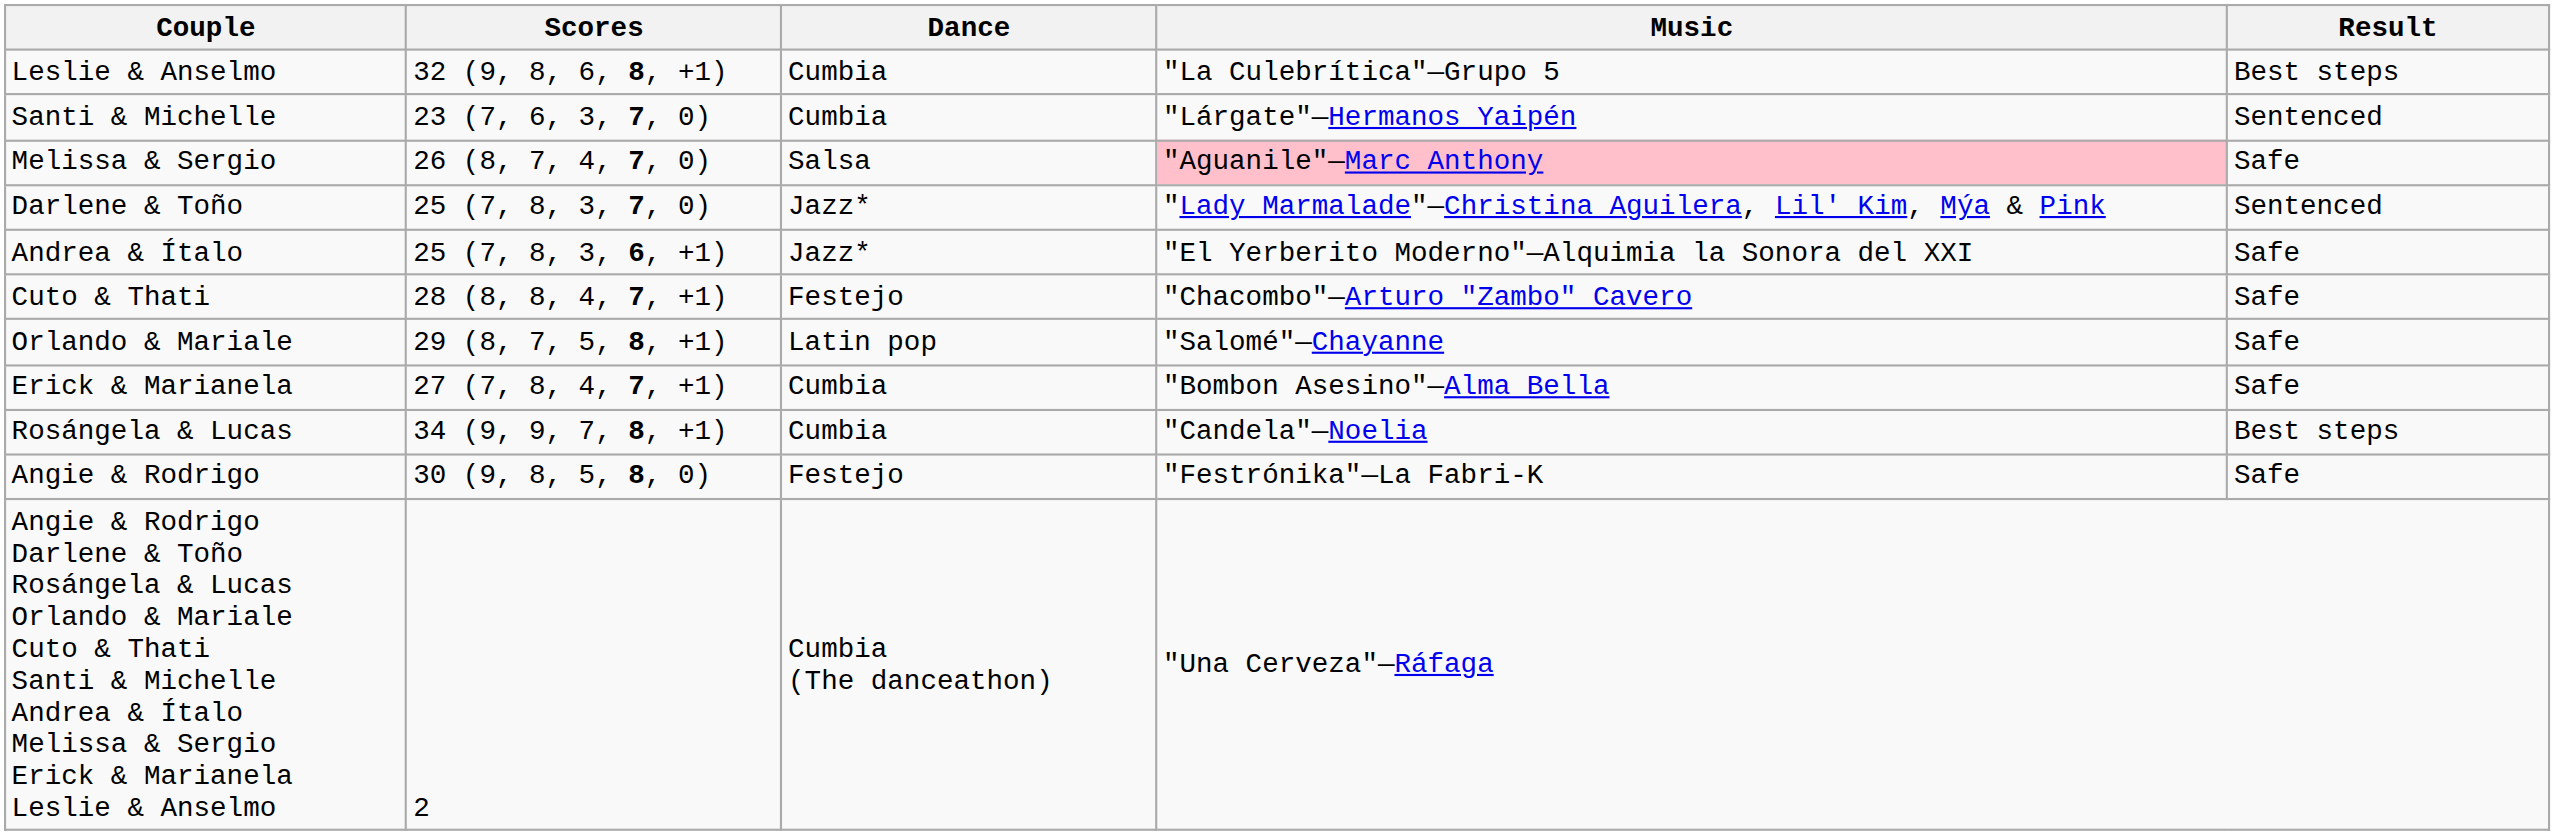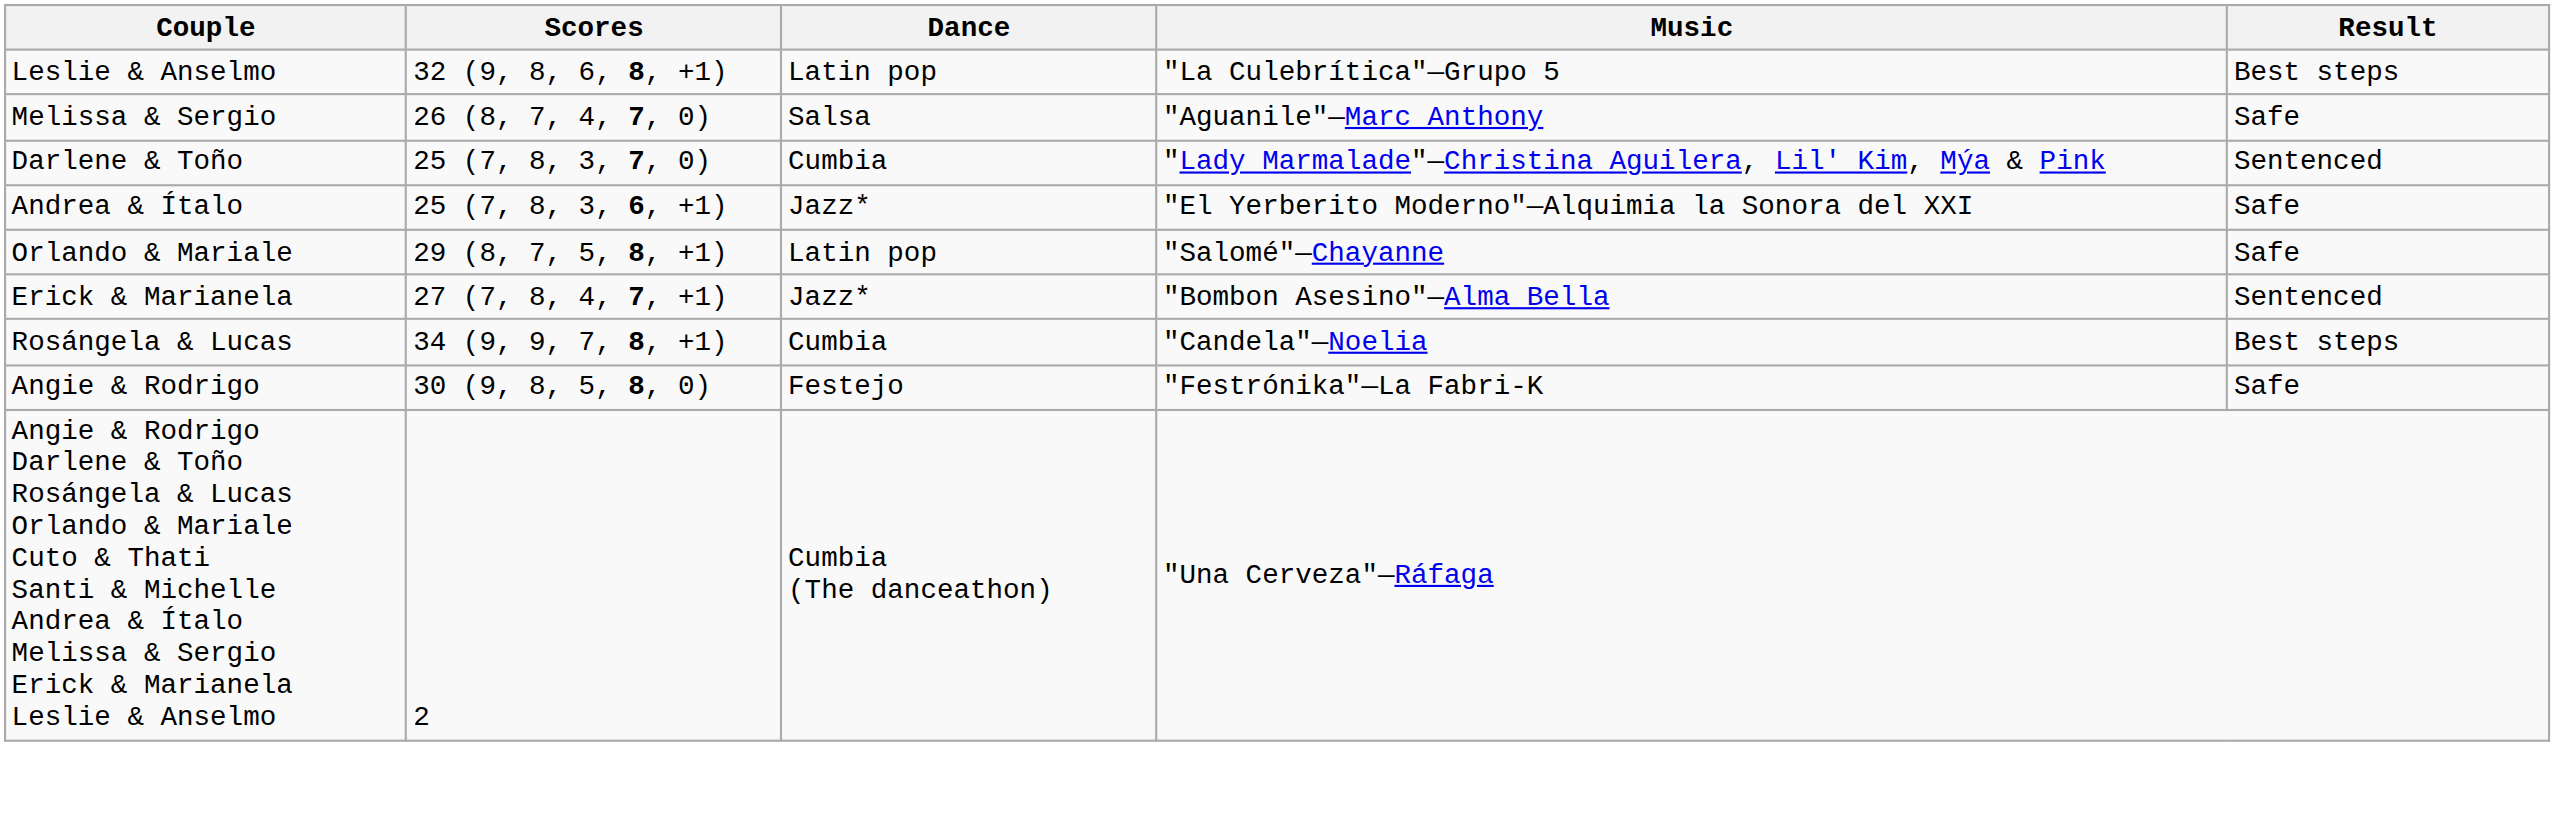 <table class="wikitable sortable" style="width:95%; white-space:nowrap">
 <tr>
 <th style="width:15%;">Couple</th>
 <th style="width:14%;">Scores</th>
 <th style="width:14%;">Dance</th>
 <th style="width:40%;">Music</th>
 <th style="width:12%;">Result</th>
 </tr>
 <tr>
 <td>Leslie & Anselmo</td>
 <td>32 (9, 8, 6, <strong>8</strong>, +1)</td>
-<td>Cumbia</td>
+<td>Latin pop</td>
 <td>"La Culebrítica"—Grupo 5</td>
 <td>Best steps</td>
-</tr>
-<tr>
-<td>Santi & Michelle</td>
-<td>23 (7, 6, 3, <strong>7</strong>, 0)</td>
-<td>Cumbia</td>
-<td>"Lárgate"—<a href='#'>Hermanos Yaipén</a></td>
-<td>Sentenced</td>
 </tr>
 <tr>
 <td>Melissa & Sergio</td>
 <td>26 (8, 7, 4, <strong>7</strong>, 0)</td>
 <td>Salsa</td>
-<td style="background: pink;">"Aguanile"—<a href='#'>Marc Anthony</a></td>
+<td>"Aguanile"—<a href='#'>Marc Anthony</a></td>
 <td>Safe</td>
 </tr>
 <tr>
 <td>Darlene & Toño</td>
 <td>25 (7, 8, 3, <strong>7</strong>, 0)</td>
-<td>Jazz*</td>
+<td>Cumbia</td>
 <td>"<a href='#'>Lady Marmalade</a>"—<a href='#'>Christina Aguilera</a>, <a href='#'>Lil' Kim</a>, <a href='#'>Mýa</a> & <a href='#'>Pink</a></td>
 <td>Sentenced</td>
 </tr>
 <tr>
 <td>Andrea & Ítalo</td>
 <td>25 (7, 8, 3, <strong>6</strong>, +1)</td>
 <td>Jazz*</td>
 <td>"El Yerberito Moderno"—Alquimia la Sonora del XXI</td>
-<td>Safe</td>
-</tr>
-<tr>
-<td>Cuto & Thati</td>
-<td>28 (8, 8, 4, <strong>7</strong>, +1)</td>
-<td>Festejo</td>
-<td>"Chacombo"—<a href='#'>Arturo "Zambo" Cavero</a></td>
 <td>Safe</td>
 </tr>
 <tr>
 <td>Orlando & Mariale</td>
 <td>29 (8, 7, 5, <strong>8</strong>, +1)</td>
 <td>Latin pop</td>
 <td>"Salomé"—<a href='#'>Chayanne</a></td>
 <td>Safe</td>
 </tr>
 <tr>
 <td>Erick & Marianela</td>
 <td>27 (7, 8, 4, <strong>7</strong>, +1)</td>
-<td>Cumbia</td>
+<td>Jazz*</td>
 <td>"Bombon Asesino"—<a href='#'>Alma Bella</a></td>
-<td>Safe</td>
+<td>Sentenced</td>
 </tr>
 <tr>
 <td>Rosángela & Lucas</td>
 <td>34 (9, 9, 7, <strong>8</strong>, +1)</td>
 <td>Cumbia</td>
 <td>"Candela"—<a href='#'>Noelia</a></td>
 <td>Best steps</td>
 </tr>
 <tr>
 <td>Angie & Rodrigo</td>
 <td>30 (9, 8, 5, <strong>8</strong>, 0)</td>
 <td>Festejo</td>
 <td>"Festrónika"—La Fabri-K</td>
 <td>Safe</td>
 </tr>
 <tr>
 <td>Angie & Rodrigo<br>Darlene & Toño<br>Rosángela & Lucas<br>Orlando & Mariale<br>Cuto & Thati<br>Santi & Michelle<br>Andrea & Ítalo<br>Melissa & Sergio<br>Erick & Marianela<br>Leslie & Anselmo</td>
 <td valign="top"><br><br><br><br><br><br><br><br><br>2</td>
 <td>Cumbia<br>(The danceathon)</td>
 <td colspan=2>"Una Cerveza"—<a href='#'>Ráfaga</a></td>
 </tr>
 </table>
